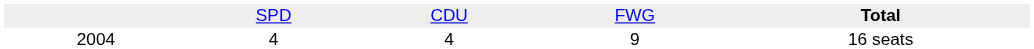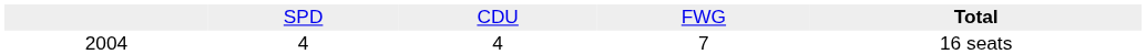 <table border="0" cellpadding="2" cellspacing="0" width="60%">
 <tr bgcolor="#eeeeee" align="center">
 <td></td>
 <td><a href='#'>SPD</a></td>
 <td><a href='#'>CDU</a></td>
 <td><a href='#'>FWG</a></td>
 <td><strong>Total</strong></td>
 </tr>
 <tr align="center">
 <td>2004</td>
 <td>4</td>
 <td>4</td>
-<td>9</td>
+<td>7</td>
 <td>16 seats</td>
 </tr>
 </table>
